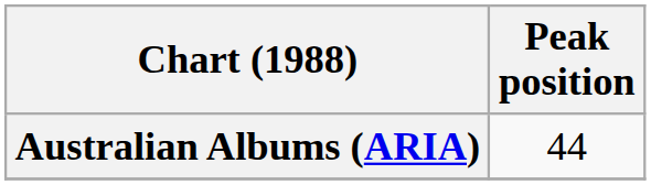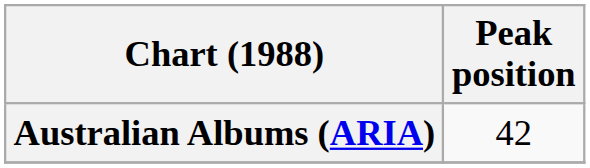 <table class="wikitable sortable plainrowheaders" style="text-align:center">
 <tr>
 <th scope="col">Chart (1988)</th>
 <th scope="col">Peak<br>position</th>
 </tr>
 <tr>
 <th scope="row">Australian Albums (<a href='#'>ARIA</a>)</th>
-<td>44</td>
+<td>42</td>
 </tr>
 <tr>
 </tr>
 </table>
